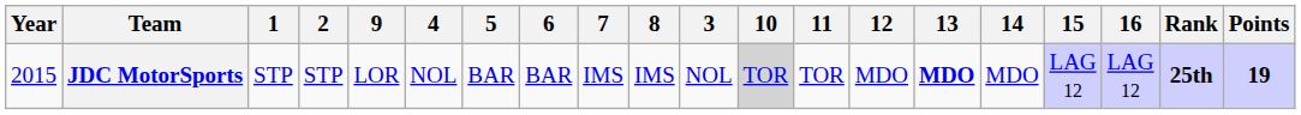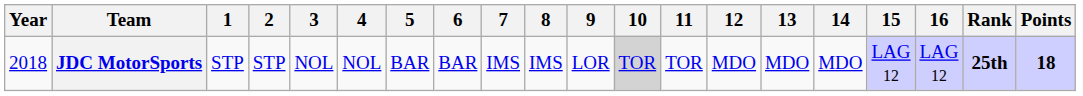 <table class="wikitable" style="text-align:center; font-size:90%">
 <tr>
 <th>Year</th>
 <th>Team</th>
 <th>1</th>
 <th>2</th>
-<th>9</th>
+<th>3</th>
 <th>4</th>
 <th>5</th>
 <th>6</th>
 <th>7</th>
 <th>8</th>
-<th>3</th>
+<th>9</th>
 <th>10</th>
 <th>11</th>
 <th>12</th>
 <th>13</th>
 <th>14</th>
 <th>15</th>
 <th>16</th>
 <th>Rank</th>
 <th>Points</th>
 </tr>
 <tr>
-<td><a href='#'>2015</a></td>
+<td><a href='#'>2018</a></td>
 <th><a href='#'>JDC MotorSports</a></th>
 <td><a href='#'>STP</a><br><small> </small></td>
 <td><a href='#'>STP</a><br><small> </small></td>
-<td><a href='#'>LOR</a><br><small> </small></td>
+<td><a href='#'>NOL</a><br><small> </small></td>
 <td><a href='#'>NOL</a><br><small> </small></td>
 <td><a href='#'>BAR</a><br><small> </small></td>
 <td><a href='#'>BAR</a><br><small> </small></td>
 <td><a href='#'>IMS</a><br><small> </small></td>
 <td><a href='#'>IMS</a><br><small> </small></td>
-<td><a href='#'>NOL</a><br><small> </small></td>
+<td><a href='#'>LOR</a><br><small> </small></td>
 <td style="background: lightgrey;"><a href='#'>TOR</a><br><small> </small></td>
 <td><a href='#'>TOR</a><br><small> </small></td>
 <td><a href='#'>MDO</a><br><small> </small></td>
-<td><strong><a href='#'>MDO</a><br><small> </small></strong></td>
+<td><a href='#'>MDO</a><br><small> </small></td>
 <td><a href='#'>MDO</a><br><small> </small></td>
 <td style="background:#CFCFFF;"><a href='#'>LAG</a><br><small>12</small></td>
 <td style="background:#CFCFFF;"><a href='#'>LAG</a><br><small>12</small></td>
 <th style="background:#CFCFFF;">25th</th>
-<th style="background:#CFCFFF;">19</th>
+<th style="background:#CFCFFF;">18</th>
 </tr>
 </table>
